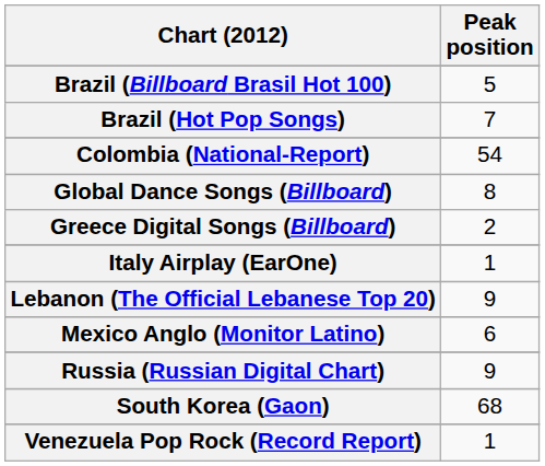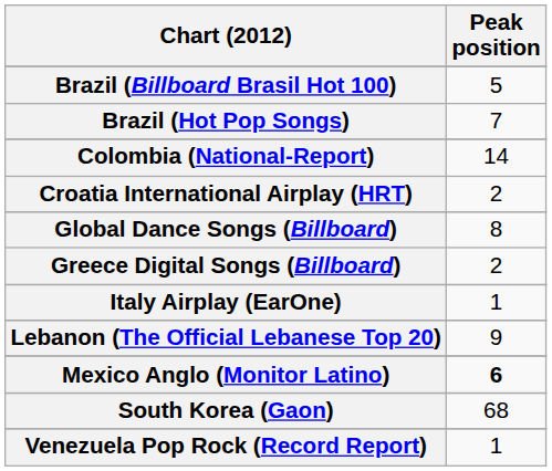 <table class="wikitable sortable plainrowheaders" style="text-align:center">
 <tr>
 <th scope="col">Chart (2012)</th>
 <th scope="col">Peak<br>position</th>
 </tr>
 <tr>
 </tr>
 <tr>
 </tr>
 <tr>
 </tr>
 <tr>
 </tr>
 <tr>
 <th scope="row">Brazil (<a href='#'><em>Billboard</em> Brasil Hot 100</a>)</th>
 <td style="text-align:center;">5</td>
 </tr>
 <tr>
 <th scope="row">Brazil (<a href='#'>Hot Pop Songs</a>)</th>
 <td style="text-align:center;">7</td>
 </tr>
 <tr>
 </tr>
 <tr>
 </tr>
 <tr>
 </tr>
 <tr>
 </tr>
 <tr>
 </tr>
 <tr>
 <th scope="row">Colombia (<a href='#'>National-Report</a>)</th>
-<td style="text-align:center;">54</td>
+<td style="text-align:center;">14</td>
+</tr>
+<tr>
+<th scope="row">Croatia International Airplay (<a href='#'>HRT</a>)</th>
+<td>2</td>
 </tr>
 <tr>
 </tr>
 <tr>
 </tr>
 <tr>
 </tr>
 <tr>
 </tr>
 <tr>
 </tr>
 <tr>
 </tr>
 <tr>
 <th scope="row">Global Dance Songs (<em><a href='#'>Billboard</a></em>)</th>
 <td>8</td>
 </tr>
 <tr>
 <th scope="row">Greece Digital Songs (<em><a href='#'>Billboard</a></em>)</th>
 <td style="text-align:center;">2</td>
 </tr>
 <tr>
 </tr>
 <tr>
 </tr>
 <tr>
 </tr>
 <tr>
 </tr>
 <tr>
 </tr>
 <tr>
 <th scope="row">Italy Airplay (EarOne)</th>
 <td>1</td>
 </tr>
 <tr>
 </tr>
 <tr>
 <th scope="row">Lebanon (<a href='#'>The Official Lebanese Top 20</a>)</th>
 <td style="text-align:center;">9</td>
 </tr>
 <tr>
 </tr>
 <tr>
 <th scope="row">Mexico Anglo (<a href='#'>Monitor Latino</a>)</th>
-<td style="text-align:center;">6</td>
+<td style="text-align:center;"><strong>6</strong></td>
 </tr>
 <tr>
 </tr>
 <tr>
 </tr>
 <tr>
 </tr>
 <tr>
-</tr>
-<tr>
-<th scope="row">Russia (<a href='#'>Russian Digital Chart</a>)</th>
-<td style="text-align:center;">9</td>
 </tr>
 <tr>
 </tr>
 <tr>
 </tr>
 <tr>
 </tr>
 <tr>
 <th scope="row">South Korea (<a href='#'>Gaon</a>)</th>
 <td style="text-align:center;">68</td>
 </tr>
 <tr>
 </tr>
 <tr>
 </tr>
 <tr>
 </tr>
 <tr>
 </tr>
 <tr>
 </tr>
 <tr>
 </tr>
 <tr>
 </tr>
 <tr>
 </tr>
 <tr>
 </tr>
 <tr>
 </tr>
 <tr>
 </tr>
 <tr>
 </tr>
 <tr>
 <th scope="row">Venezuela Pop Rock (<a href='#'>Record Report</a>)</th>
 <td style="text-align:center;">1</td>
 </tr>
 </table>
